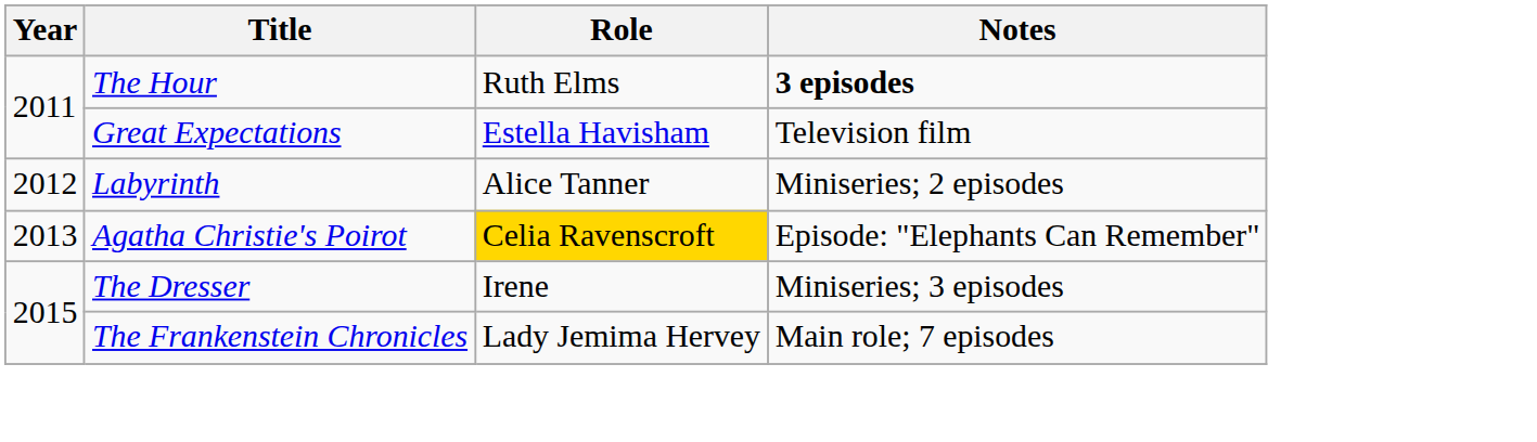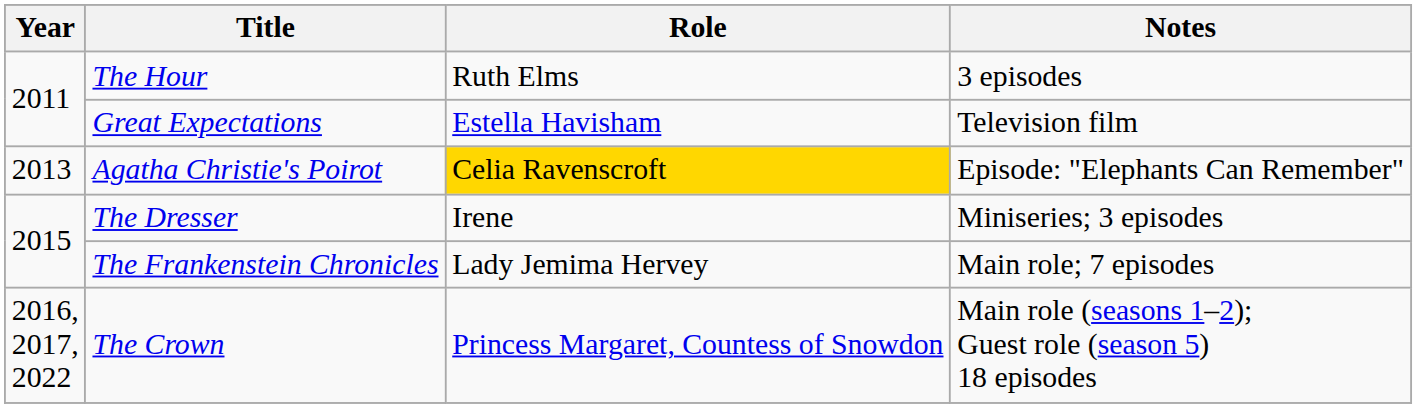 <table class="wikitable sortable">
 <tr>
 <th>Year</th>
 <th>Title</th>
 <th>Role</th>
 <th class="unsortable">Notes</th>
 </tr>
 <tr>
 <td rowspan="2">2011</td>
 <td data-sort-value="Hour, The"><em><a href='#'>The Hour</a></em></td>
 <td>Ruth Elms</td>
-<td><strong>3 episodes</strong></td>
+<td>3 episodes</td>
 </tr>
 <tr>
 <td><em><a href='#'>Great Expectations</a></em></td>
 <td><a href='#'>Estella Havisham</a></td>
 <td>Television film</td>
-</tr>
-<tr>
-<td>2012</td>
-<td><em><a href='#'>Labyrinth</a></em></td>
-<td>Alice Tanner</td>
-<td>Miniseries; 2 episodes</td>
 </tr>
 <tr>
 <td>2013</td>
 <td><em><a href='#'>Agatha Christie's Poirot</a></em></td>
 <td style="background: gold;">Celia Ravenscroft</td>
 <td>Episode: "Elephants Can Remember"</td>
 </tr>
 <tr>
 <td rowspan="2">2015</td>
 <td data-sort-value="Dresser, The"><em><a href='#'>The Dresser</a></em></td>
 <td>Irene</td>
 <td>Miniseries; 3 episodes</td>
 </tr>
 <tr>
 <td data-sort-value="Frankenstein Chronicles, The"><em><a href='#'>The Frankenstein Chronicles</a></em></td>
 <td>Lady Jemima Hervey</td>
 <td>Main role; 7 episodes</td>
 </tr>
+<tr>
+<td>2016,<br>2017,<br>2022</td>
+<td data-sort-value="Crown, The"><em><a href='#'>The Crown</a></em></td>
+<td><a href='#'>Princess Margaret, Countess of Snowdon</a></td>
+<td>Main role (<a href='#'>seasons 1</a>–<a href='#'>2</a>);<br>Guest role (<a href='#'>season 5</a>)<br>18 episodes</td>
+</tr>
 </table>
